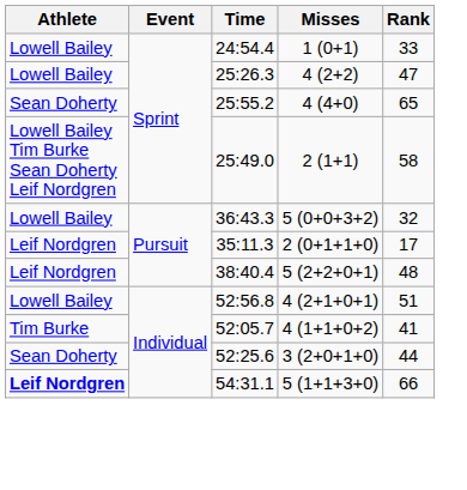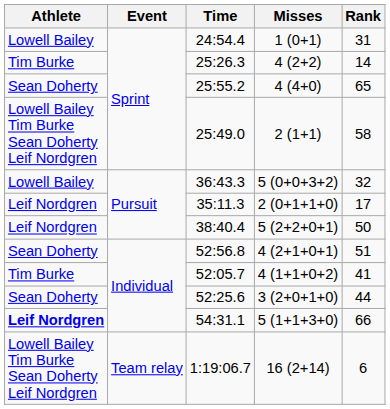 <table class=wikitable style=font-size:90%;text-align:center>
 <tr>
 <th>Athlete</th>
 <th>Event</th>
 <th>Time</th>
 <th>Misses</th>
 <th>Rank</th>
 </tr>
 <tr>
 <td align=left><a href='#'>Lowell Bailey</a></td>
 <td style="text-align:left;" rowspan="4"><a href='#'>Sprint</a></td>
 <td>24:54.4</td>
 <td>1 (0+1)</td>
-<td>33</td>
+<td>31</td>
 </tr>
 <tr>
-<td align=left><a href='#'>Lowell Bailey</a></td>
+<td align=left><a href='#'>Tim Burke</a></td>
 <td>25:26.3</td>
 <td>4 (2+2)</td>
-<td>47</td>
+<td>14</td>
 </tr>
 <tr>
 <td align=left><a href='#'>Sean Doherty</a></td>
 <td>25:55.2</td>
 <td>4 (4+0)</td>
 <td>65</td>
 </tr>
 <tr>
 <td align=left><a href='#'>Lowell Bailey</a><br><a href='#'>Tim Burke</a><br><a href='#'>Sean Doherty</a><br><a href='#'>Leif Nordgren</a></td>
 <td>25:49.0</td>
 <td>2 (1+1)</td>
 <td>58</td>
 </tr>
 <tr>
 <td align=left><a href='#'>Lowell Bailey</a></td>
 <td style="text-align:left;" rowspan="3"><a href='#'>Pursuit</a></td>
 <td>36:43.3</td>
 <td>5 (0+0+3+2)</td>
 <td>32</td>
 </tr>
 <tr>
 <td align=left><a href='#'>Leif Nordgren</a></td>
 <td>35:11.3</td>
 <td>2 (0+1+1+0)</td>
 <td>17</td>
 </tr>
 <tr>
 <td align=left><a href='#'>Leif Nordgren</a></td>
 <td>38:40.4</td>
 <td>5 (2+2+0+1)</td>
-<td>48</td>
+<td>50</td>
 </tr>
 <tr>
-<td align=left><a href='#'>Lowell Bailey</a></td>
+<td align=left><a href='#'>Sean Doherty</a></td>
 <td style="text-align:left;" rowspan="4"><a href='#'>Individual</a></td>
 <td>52:56.8</td>
 <td>4 (2+1+0+1)</td>
 <td>51</td>
 </tr>
 <tr>
 <td align=left><a href='#'>Tim Burke</a></td>
 <td>52:05.7</td>
 <td>4 (1+1+0+2)</td>
 <td>41</td>
 </tr>
 <tr>
 <td align=left><a href='#'>Sean Doherty</a></td>
 <td>52:25.6</td>
 <td>3 (2+0+1+0)</td>
 <td>44</td>
 </tr>
 <tr>
 <td align=left><strong><a href='#'>Leif Nordgren</a></strong></td>
 <td>54:31.1</td>
 <td>5 (1+1+3+0)</td>
 <td>66</td>
 </tr>
+<tr>
+<td align=left><a href='#'>Lowell Bailey</a><br><a href='#'>Tim Burke</a><br><a href='#'>Sean Doherty</a><br><a href='#'>Leif Nordgren</a></td>
+<td align=left><a href='#'>Team relay</a></td>
+<td>1:19:06.7</td>
+<td>16 (2+14)</td>
+<td>6</td>
+</tr>
 </table>
